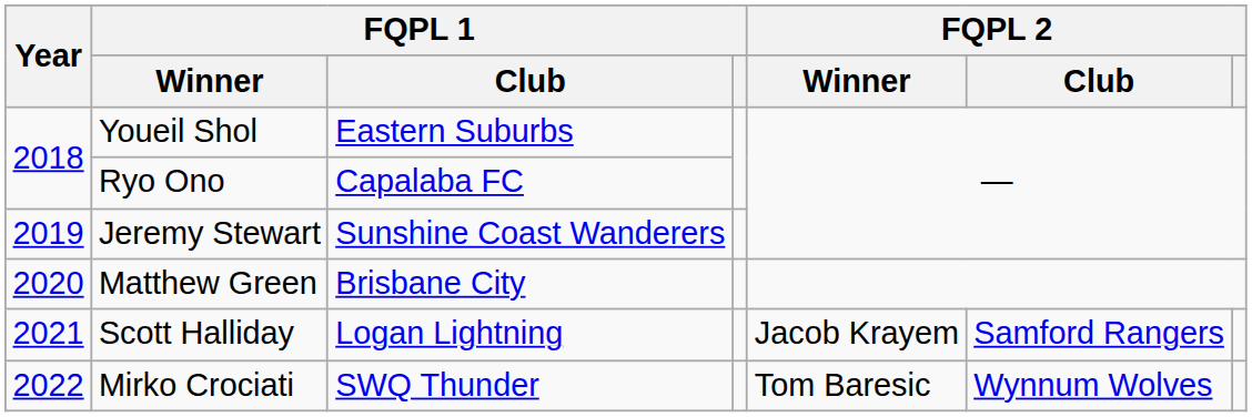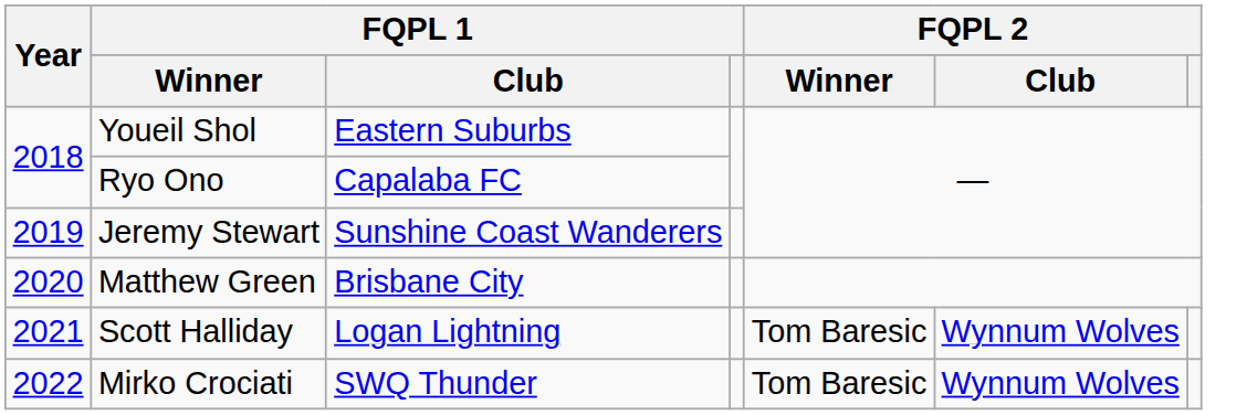 <table class="wikitable sortable">
 <tr>
 <th rowspan="2">Year</th>
 <th colspan="3">FQPL 1</th>
 <th colspan="3">FQPL 2</th>
 </tr>
 <tr>
 <th>Winner</th>
 <th>Club</th>
 <th></th>
 <th>Winner</th>
 <th>Club</th>
 <th></th>
 </tr>
 <tr>
 <td rowspan="2"><a href='#'>2018</a></td>
 <td> Youeil Shol</td>
 <td><a href='#'>Eastern Suburbs</a></td>
 <td rowspan="2"></td>
 <td align="center" colspan="4" rowspan="3">—</td>
 </tr>
 <tr>
 <td> Ryo Ono</td>
 <td><a href='#'>Capalaba FC</a></td>
 </tr>
 <tr>
 <td><a href='#'>2019</a></td>
 <td> Jeremy Stewart</td>
 <td><a href='#'>Sunshine Coast Wanderers</a></td>
 <td></td>
 </tr>
 <tr>
 <td><a href='#'>2020</a></td>
 <td> Matthew Green</td>
 <td><a href='#'>Brisbane City</a></td>
 <td></td>
 </tr>
 <tr>
 <td><a href='#'>2021</a></td>
 <td> Scott Halliday</td>
 <td><a href='#'>Logan Lightning</a></td>
 <td></td>
-<td>Jacob Krayem</td>
-<td><a href='#'>Samford Rangers</a></td>
+<td> Tom Baresic</td>
+<td><a href='#'>Wynnum Wolves</a></td>
 <td></td>
 </tr>
 <tr>
 <td><a href='#'>2022</a></td>
 <td> Mirko Crociati</td>
 <td><a href='#'>SWQ Thunder</a></td>
 <td></td>
 <td> Tom Baresic</td>
 <td><a href='#'>Wynnum Wolves</a></td>
 <td></td>
 </tr>
 </table>
